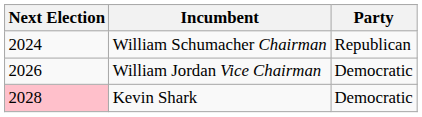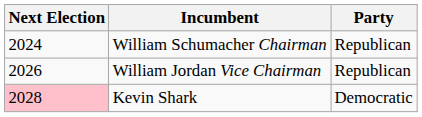 <table class=wikitable>
 <tr>
 <th><strong> Next Election</strong></th>
 <th>Incumbent</th>
 <th>Party</th>
 </tr>
 <tr>
 <td>2024</td>
 <td>William Schumacher <em>Chairman</em></td>
 <td>Republican</td>
 </tr>
 <tr>
 <td>2026</td>
 <td>William Jordan <em>Vice Chairman</em></td>
-<td>Democratic</td>
+<td>Republican</td>
 </tr>
 <tr>
 <td style="background: pink;">2028</td>
 <td>Kevin Shark</td>
 <td>Democratic</td>
 </tr>
 </table>
